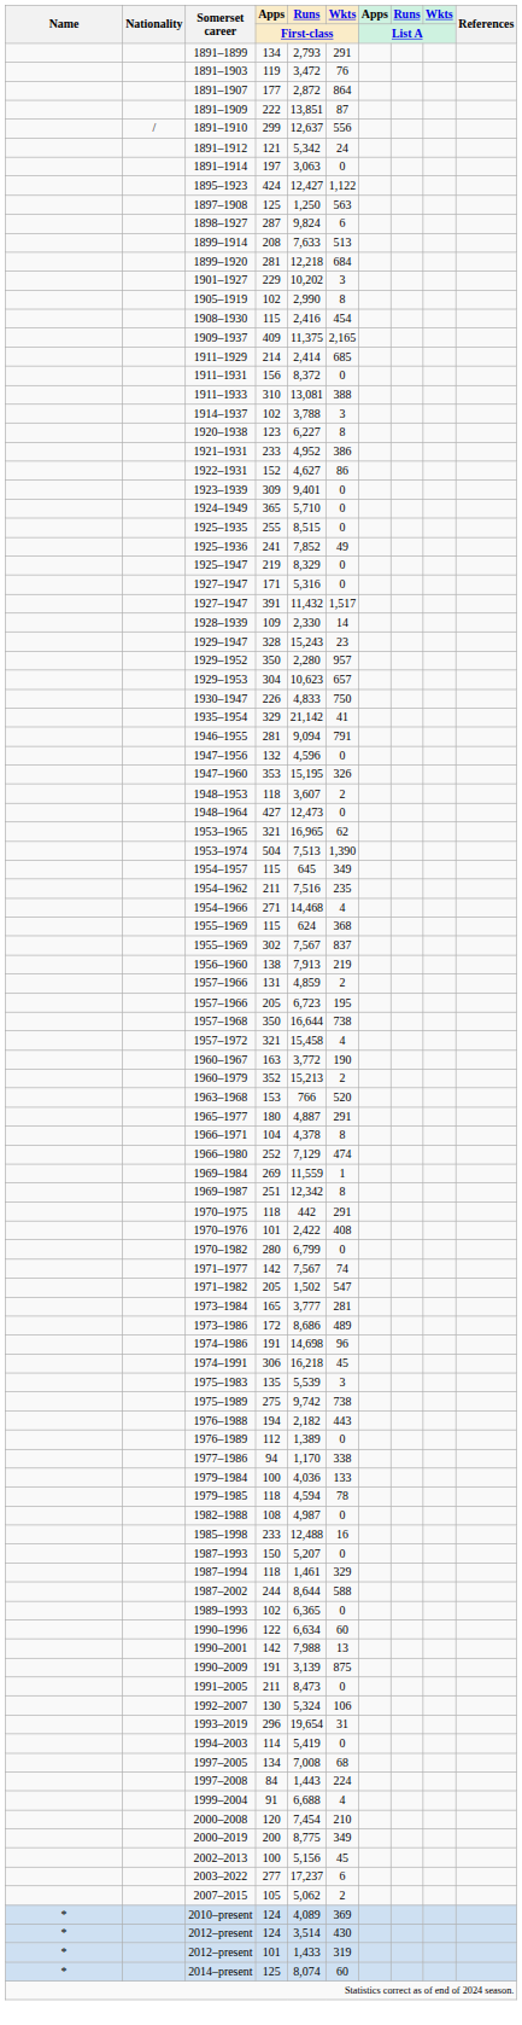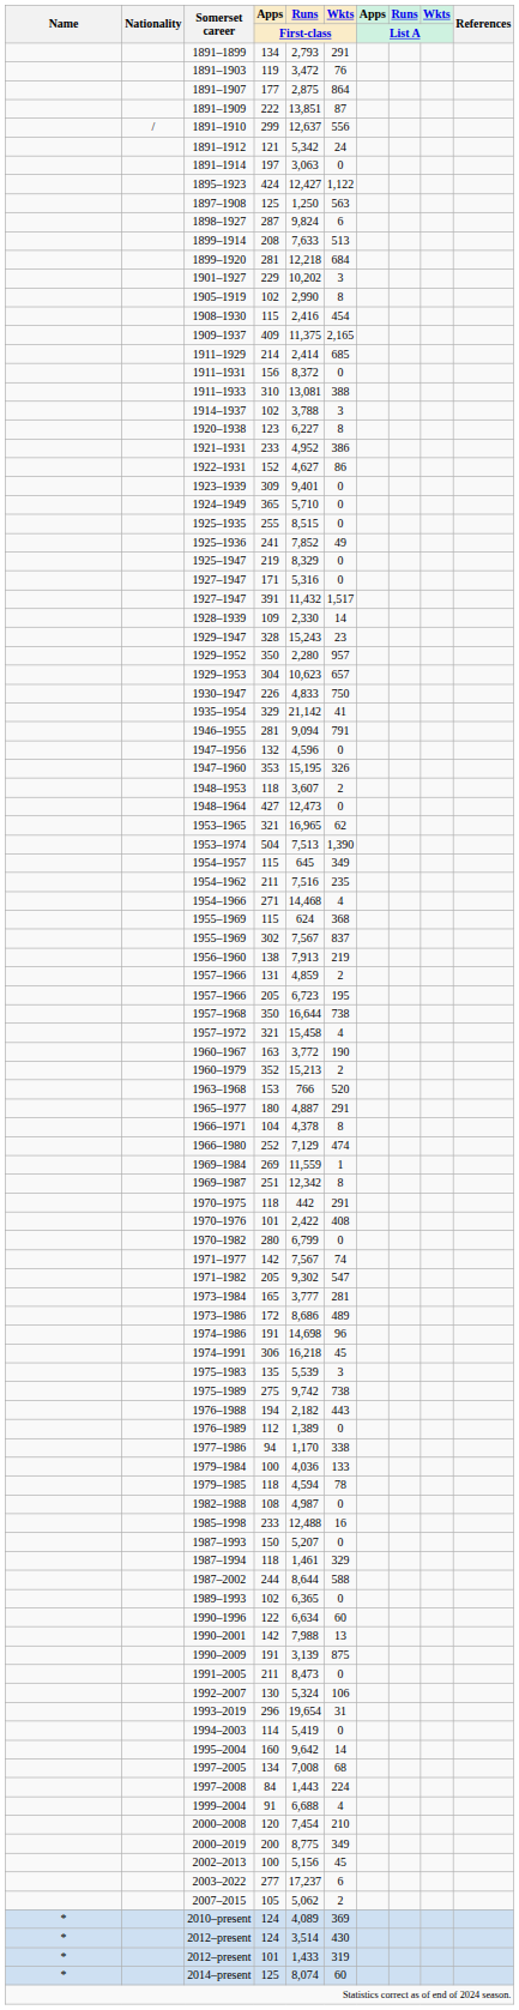 <table class="wikitable sortable" style="text-align: center;">
 <tr>
 <th style="width:150px" rowspan="2">Name</th>
 <th rowspan="2">Nationality</th>
 <th rowspan="2">Somerset<br>career</th>
 <th style="background:#faecc8">Apps</th>
 <th style="background:#faecc8"><a href='#'>Runs</a></th>
 <th style="background:#faecc8"><a href='#'>Wkts</a></th>
 <th style="background:#cef2e0">Apps</th>
 <th style="background:#cef2e0"><a href='#'>Runs</a></th>
 <th style="background:#cef2e0"><a href='#'>Wkts</a></th>
 <th class="unsortable" rowspan="2">References</th>
 </tr>
 <tr class="unsortable">
 <th colspan="3" style="background:#faecc8"><a href='#'>First-class</a></th>
 <th colspan="3" style="background:#cef2e0"><a href='#'>List A</a></th>
 </tr>
 <tr>
 <td></td>
 <td></td>
 <td>1891–1899</td>
 <td>134</td>
 <td>2,793</td>
 <td>291</td>
 <td></td>
 <td></td>
 <td></td>
 <td></td>
 </tr>
 <tr>
 <td></td>
 <td></td>
 <td>1891–1903</td>
 <td>119</td>
 <td>3,472</td>
 <td>76</td>
 <td></td>
 <td></td>
 <td></td>
 <td></td>
 </tr>
 <tr>
 <td><strong></strong></td>
 <td></td>
 <td>1891–1907</td>
 <td>177</td>
-<td>2,872</td>
+<td>2,875</td>
 <td>864</td>
 <td></td>
 <td></td>
 <td></td>
 <td></td>
 </tr>
 <tr>
 <td><strong></strong></td>
 <td></td>
 <td>1891–1909</td>
 <td>222</td>
 <td>13,851</td>
 <td>87</td>
 <td></td>
 <td></td>
 <td></td>
 <td></td>
 </tr>
 <tr>
 <td><strong></strong></td>
 <td>/</td>
 <td>1891–1910</td>
 <td>299</td>
 <td>12,637</td>
 <td>556</td>
 <td></td>
 <td></td>
 <td></td>
 <td></td>
 </tr>
 <tr>
 <td></td>
 <td></td>
 <td>1891–1912</td>
 <td>121</td>
 <td>5,342</td>
 <td>24</td>
 <td></td>
 <td></td>
 <td></td>
 <td></td>
 </tr>
 <tr>
 <td></td>
 <td></td>
 <td>1891–1914</td>
 <td>197</td>
 <td>3,063</td>
 <td>0</td>
 <td></td>
 <td></td>
 <td></td>
 <td></td>
 </tr>
 <tr>
 <td></td>
 <td></td>
 <td>1895–1923</td>
 <td>424</td>
 <td>12,427</td>
 <td>1,122</td>
 <td></td>
 <td></td>
 <td></td>
 <td></td>
 </tr>
 <tr>
 <td></td>
 <td></td>
 <td>1897–1908</td>
 <td>125</td>
 <td>1,250</td>
 <td>563</td>
 <td></td>
 <td></td>
 <td></td>
 <td></td>
 </tr>
 <tr>
 <td></td>
 <td></td>
 <td>1898–1927</td>
 <td>287</td>
 <td>9,824</td>
 <td>6</td>
 <td></td>
 <td></td>
 <td></td>
 <td></td>
 </tr>
 <tr>
 <td></td>
 <td></td>
 <td>1899–1914</td>
 <td>208</td>
 <td>7,633</td>
 <td>513</td>
 <td></td>
 <td></td>
 <td></td>
 <td></td>
 </tr>
 <tr>
 <td><strong></strong></td>
 <td></td>
 <td>1899–1920</td>
 <td>281</td>
 <td>12,218</td>
 <td>684</td>
 <td></td>
 <td></td>
 <td></td>
 <td></td>
 </tr>
 <tr>
 <td></td>
 <td></td>
 <td>1901–1927</td>
 <td>229</td>
 <td>10,202</td>
 <td>3</td>
 <td></td>
 <td></td>
 <td></td>
 <td></td>
 </tr>
 <tr>
 <td></td>
 <td></td>
 <td>1905–1919</td>
 <td>102</td>
 <td>2,990</td>
 <td>8</td>
 <td></td>
 <td></td>
 <td></td>
 <td></td>
 </tr>
 <tr>
 <td></td>
 <td></td>
 <td>1908–1930</td>
 <td>115</td>
 <td>2,416</td>
 <td>454</td>
 <td></td>
 <td></td>
 <td></td>
 <td></td>
 </tr>
 <tr>
 <td><strong></strong></td>
 <td></td>
 <td>1909–1937</td>
 <td>409</td>
 <td>11,375</td>
 <td>2,165</td>
 <td></td>
 <td></td>
 <td></td>
 <td></td>
 </tr>
 <tr>
 <td></td>
 <td></td>
 <td>1911–1929</td>
 <td>214</td>
 <td>2,414</td>
 <td>685</td>
 <td></td>
 <td></td>
 <td></td>
 <td></td>
 </tr>
 <tr>
 <td><strong></strong></td>
 <td></td>
 <td>1911–1931</td>
 <td>156</td>
 <td>8,372</td>
 <td>0</td>
 <td></td>
 <td></td>
 <td></td>
 <td></td>
 </tr>
 <tr>
 <td></td>
 <td></td>
 <td>1911–1933</td>
 <td>310</td>
 <td>13,081</td>
 <td>388</td>
 <td></td>
 <td></td>
 <td></td>
 <td></td>
 </tr>
 <tr>
 <td></td>
 <td></td>
 <td>1914–1937</td>
 <td>102</td>
 <td>3,788</td>
 <td>3</td>
 <td></td>
 <td></td>
 <td></td>
 <td></td>
 </tr>
 <tr>
 <td></td>
 <td></td>
 <td>1920–1938</td>
 <td>123</td>
 <td>6,227</td>
 <td>8</td>
 <td></td>
 <td></td>
 <td></td>
 <td></td>
 </tr>
 <tr>
 <td></td>
 <td></td>
 <td>1921–1931</td>
 <td>233</td>
 <td>4,952</td>
 <td>386</td>
 <td></td>
 <td></td>
 <td></td>
 <td></td>
 </tr>
 <tr>
 <td></td>
 <td></td>
 <td>1922–1931</td>
 <td>152</td>
 <td>4,627</td>
 <td>86</td>
 <td></td>
 <td></td>
 <td></td>
 <td></td>
 </tr>
 <tr>
 <td></td>
 <td></td>
 <td>1923–1939</td>
 <td>309</td>
 <td>9,401</td>
 <td>0</td>
 <td></td>
 <td></td>
 <td></td>
 <td></td>
 </tr>
 <tr>
 <td></td>
 <td></td>
 <td>1924–1949</td>
 <td>365</td>
 <td>5,710</td>
 <td>0</td>
 <td></td>
 <td></td>
 <td></td>
 <td></td>
 </tr>
 <tr>
 <td></td>
 <td></td>
 <td>1925–1935</td>
 <td>255</td>
 <td>8,515</td>
 <td>0</td>
 <td></td>
 <td></td>
 <td></td>
 <td></td>
 </tr>
 <tr>
 <td></td>
 <td></td>
 <td>1925–1936</td>
 <td>241</td>
 <td>7,852</td>
 <td>49</td>
 <td></td>
 <td></td>
 <td></td>
 <td></td>
 </tr>
 <tr>
 <td></td>
 <td></td>
 <td>1925–1947</td>
 <td>219</td>
 <td>8,329</td>
 <td>0</td>
 <td></td>
 <td></td>
 <td></td>
 <td></td>
 </tr>
 <tr>
 <td></td>
 <td></td>
 <td>1927–1947</td>
 <td>171</td>
 <td>5,316</td>
 <td>0</td>
 <td></td>
 <td></td>
 <td></td>
 <td></td>
 </tr>
 <tr>
 <td></td>
 <td></td>
 <td>1927–1947</td>
 <td>391</td>
 <td>11,432</td>
 <td>1,517</td>
 <td></td>
 <td></td>
 <td></td>
 <td></td>
 </tr>
 <tr>
 <td></td>
 <td></td>
 <td>1928–1939</td>
 <td>109</td>
 <td>2,330</td>
 <td>14</td>
 <td></td>
 <td></td>
 <td></td>
 <td></td>
 </tr>
 <tr>
 <td></td>
 <td></td>
 <td>1929–1947</td>
 <td>328</td>
 <td>15,243</td>
 <td>23</td>
 <td></td>
 <td></td>
 <td></td>
 <td></td>
 </tr>
 <tr>
 <td></td>
 <td></td>
 <td>1929–1952</td>
 <td>350</td>
 <td>2,280</td>
 <td>957</td>
 <td></td>
 <td></td>
 <td></td>
 <td></td>
 </tr>
 <tr>
 <td></td>
 <td></td>
 <td>1929–1953</td>
 <td>304</td>
 <td>10,623</td>
 <td>657</td>
 <td></td>
 <td></td>
 <td></td>
 <td></td>
 </tr>
 <tr>
 <td></td>
 <td></td>
 <td>1930–1947</td>
 <td>226</td>
 <td>4,833</td>
 <td>750</td>
 <td></td>
 <td></td>
 <td></td>
 <td></td>
 </tr>
 <tr>
 <td><strong></strong></td>
 <td></td>
 <td>1935–1954</td>
 <td>329</td>
 <td>21,142</td>
 <td>41</td>
 <td></td>
 <td></td>
 <td></td>
 <td></td>
 </tr>
 <tr>
 <td></td>
 <td></td>
 <td>1946–1955</td>
 <td>281</td>
 <td>9,094</td>
 <td>791</td>
 <td></td>
 <td></td>
 <td></td>
 <td></td>
 </tr>
 <tr>
 <td></td>
 <td></td>
 <td>1947–1956</td>
 <td>132</td>
 <td>4,596</td>
 <td>0</td>
 <td></td>
 <td></td>
 <td></td>
 <td></td>
 </tr>
 <tr>
 <td><strong></strong></td>
 <td></td>
 <td>1947–1960</td>
 <td>353</td>
 <td>15,195</td>
 <td>326</td>
 <td></td>
 <td></td>
 <td></td>
 <td></td>
 </tr>
 <tr>
 <td></td>
 <td></td>
 <td>1948–1953</td>
 <td>118</td>
 <td>3,607</td>
 <td>2</td>
 <td></td>
 <td></td>
 <td></td>
 <td></td>
 </tr>
 <tr>
 <td></td>
 <td></td>
 <td>1948–1964</td>
 <td>427</td>
 <td>12,473</td>
 <td>0</td>
 <td></td>
 <td></td>
 <td></td>
 <td></td>
 </tr>
 <tr>
 <td></td>
 <td></td>
 <td>1953–1965</td>
 <td>321</td>
 <td>16,965</td>
 <td>62</td>
 <td></td>
 <td></td>
 <td></td>
 <td></td>
 </tr>
 <tr>
 <td></td>
 <td></td>
 <td>1953–1974</td>
 <td>504</td>
 <td>7,513</td>
 <td>1,390</td>
 <td></td>
 <td></td>
 <td></td>
 <td></td>
 </tr>
 <tr>
 <td></td>
 <td></td>
 <td>1954–1957</td>
 <td>115</td>
 <td>645</td>
 <td>349</td>
 <td></td>
 <td></td>
 <td></td>
 <td></td>
 </tr>
 <tr>
 <td></td>
 <td></td>
 <td>1954–1962</td>
 <td>211</td>
 <td>7,516</td>
 <td>235</td>
 <td></td>
 <td></td>
 <td></td>
 <td></td>
 </tr>
 <tr>
 <td></td>
 <td></td>
 <td>1954–1966</td>
 <td>271</td>
 <td>14,468</td>
 <td>4</td>
 <td></td>
 <td></td>
 <td></td>
 <td></td>
 </tr>
 <tr>
 <td></td>
 <td></td>
 <td>1955–1969</td>
 <td>115</td>
 <td>624</td>
 <td>368</td>
 <td></td>
 <td></td>
 <td></td>
 <td></td>
 </tr>
 <tr>
 <td><strong></strong></td>
 <td></td>
 <td>1955–1969</td>
 <td>302</td>
 <td>7,567</td>
 <td>837</td>
 <td></td>
 <td></td>
 <td></td>
 <td></td>
 </tr>
 <tr>
 <td><strong></strong></td>
 <td></td>
 <td>1956–1960</td>
 <td>138</td>
 <td>7,913</td>
 <td>219</td>
 <td></td>
 <td></td>
 <td></td>
 <td></td>
 </tr>
 <tr>
 <td></td>
 <td></td>
 <td>1957–1966</td>
 <td>131</td>
 <td>4,859</td>
 <td>2</td>
 <td></td>
 <td></td>
 <td></td>
 <td></td>
 </tr>
 <tr>
 <td></td>
 <td></td>
 <td>1957–1966</td>
 <td>205</td>
 <td>6,723</td>
 <td>195</td>
 <td></td>
 <td></td>
 <td></td>
 <td></td>
 </tr>
 <tr>
 <td></td>
 <td></td>
 <td>1957–1968</td>
 <td>350</td>
 <td>16,644</td>
 <td>738</td>
 <td></td>
 <td></td>
 <td></td>
 <td></td>
 </tr>
 <tr>
 <td></td>
 <td></td>
 <td>1957–1972</td>
 <td>321</td>
 <td>15,458</td>
 <td>4</td>
 <td></td>
 <td></td>
 <td></td>
 <td></td>
 </tr>
 <tr>
 <td></td>
 <td></td>
 <td>1960–1967</td>
 <td>163</td>
 <td>3,772</td>
 <td>190</td>
 <td></td>
 <td></td>
 <td></td>
 <td></td>
 </tr>
 <tr>
 <td></td>
 <td></td>
 <td>1960–1979</td>
 <td>352</td>
 <td>15,213</td>
 <td>2</td>
 <td></td>
 <td></td>
 <td></td>
 <td></td>
 </tr>
 <tr>
 <td><strong></strong></td>
 <td></td>
 <td>1963–1968</td>
 <td>153</td>
 <td>766</td>
 <td>520</td>
 <td></td>
 <td></td>
 <td></td>
 <td></td>
 </tr>
 <tr>
 <td></td>
 <td></td>
 <td>1965–1977</td>
 <td>180</td>
 <td>4,887</td>
 <td>291</td>
 <td></td>
 <td></td>
 <td></td>
 <td></td>
 </tr>
 <tr>
 <td></td>
 <td></td>
 <td>1966–1971</td>
 <td>104</td>
 <td>4,378</td>
 <td>8</td>
 <td></td>
 <td></td>
 <td></td>
 <td></td>
 </tr>
 <tr>
 <td></td>
 <td></td>
 <td>1966–1980</td>
 <td>252</td>
 <td>7,129</td>
 <td>474</td>
 <td></td>
 <td></td>
 <td></td>
 <td></td>
 </tr>
 <tr>
 <td></td>
 <td></td>
 <td>1969–1984</td>
 <td>269</td>
 <td>11,559</td>
 <td>1</td>
 <td></td>
 <td></td>
 <td></td>
 <td></td>
 </tr>
 <tr>
 <td><strong></strong></td>
 <td></td>
 <td>1969–1987</td>
 <td>251</td>
 <td>12,342</td>
 <td>8</td>
 <td></td>
 <td></td>
 <td></td>
 <td></td>
 </tr>
 <tr>
 <td></td>
 <td></td>
 <td>1970–1975</td>
 <td>118</td>
 <td>442</td>
 <td>291</td>
 <td></td>
 <td></td>
 <td></td>
 <td></td>
 </tr>
 <tr>
 <td><strong></strong></td>
 <td></td>
 <td>1970–1976</td>
 <td>101</td>
 <td>2,422</td>
 <td>408</td>
 <td></td>
 <td></td>
 <td></td>
 <td></td>
 </tr>
 <tr>
 <td></td>
 <td></td>
 <td>1970–1982</td>
 <td>280</td>
 <td>6,799</td>
 <td>0</td>
 <td></td>
 <td></td>
 <td></td>
 <td></td>
 </tr>
 <tr>
 <td><strong></strong></td>
 <td></td>
 <td>1971–1977</td>
 <td>142</td>
 <td>7,567</td>
 <td>74</td>
 <td></td>
 <td></td>
 <td></td>
 <td></td>
 </tr>
 <tr>
 <td></td>
 <td></td>
 <td>1971–1982</td>
 <td>205</td>
-<td>1,502</td>
+<td>9,302</td>
 <td>547</td>
 <td></td>
 <td></td>
 <td></td>
 <td></td>
 </tr>
 <tr>
 <td></td>
 <td></td>
 <td>1973–1984</td>
 <td>165</td>
 <td>3,777</td>
 <td>281</td>
 <td></td>
 <td></td>
 <td></td>
 <td></td>
 </tr>
 <tr>
 <td><strong></strong></td>
 <td></td>
 <td>1973–1986</td>
 <td>172</td>
 <td>8,686</td>
 <td>489</td>
 <td></td>
 <td></td>
 <td></td>
 <td></td>
 </tr>
 <tr>
 <td><strong></strong></td>
 <td></td>
 <td>1974–1986</td>
 <td>191</td>
 <td>14,698</td>
 <td>96</td>
 <td></td>
 <td></td>
 <td></td>
 <td></td>
 </tr>
 <tr>
 <td></td>
 <td></td>
 <td>1974–1991</td>
 <td>306</td>
 <td>16,218</td>
 <td>45</td>
 <td></td>
 <td></td>
 <td></td>
 <td></td>
 </tr>
 <tr>
 <td></td>
 <td></td>
 <td>1975–1983</td>
 <td>135</td>
 <td>5,539</td>
 <td>3</td>
 <td></td>
 <td></td>
 <td></td>
 <td></td>
 </tr>
 <tr>
 <td><strong></strong></td>
 <td></td>
 <td>1975–1989</td>
 <td>275</td>
 <td>9,742</td>
 <td>738</td>
 <td></td>
 <td></td>
 <td></td>
 <td></td>
 </tr>
 <tr>
 <td></td>
 <td></td>
 <td>1976–1988</td>
 <td>194</td>
 <td>2,182</td>
 <td>443</td>
 <td></td>
 <td></td>
 <td></td>
 <td></td>
 </tr>
 <tr>
 <td></td>
 <td></td>
 <td>1976–1989</td>
 <td>112</td>
 <td>1,389</td>
 <td>0</td>
 <td></td>
 <td></td>
 <td></td>
 <td></td>
 </tr>
 <tr>
 <td><strong></strong></td>
 <td></td>
 <td>1977–1986</td>
 <td>94</td>
 <td>1,170</td>
 <td>338</td>
 <td></td>
 <td></td>
 <td></td>
 <td></td>
 </tr>
 <tr>
 <td></td>
 <td></td>
 <td>1979–1984</td>
 <td>100</td>
 <td>4,036</td>
 <td>133</td>
 <td></td>
 <td></td>
 <td></td>
 <td></td>
 </tr>
 <tr>
 <td></td>
 <td></td>
 <td>1979–1985</td>
 <td>118</td>
 <td>4,594</td>
 <td>78</td>
 <td></td>
 <td></td>
 <td></td>
 <td></td>
 </tr>
 <tr>
 <td></td>
 <td></td>
 <td>1982–1988</td>
 <td>108</td>
 <td>4,987</td>
 <td>0</td>
 <td></td>
 <td></td>
 <td></td>
 <td></td>
 </tr>
 <tr>
 <td></td>
 <td></td>
 <td>1985–1998</td>
 <td>233</td>
 <td>12,488</td>
 <td>16</td>
 <td></td>
 <td></td>
 <td></td>
 <td></td>
 </tr>
 <tr>
 <td></td>
 <td></td>
 <td>1987–1993</td>
 <td>150</td>
 <td>5,207</td>
 <td>0</td>
 <td></td>
 <td></td>
 <td></td>
 <td></td>
 </tr>
 <tr>
 <td><strong></strong></td>
 <td></td>
 <td>1987–1994</td>
 <td>118</td>
 <td>1,461</td>
 <td>329</td>
 <td></td>
 <td></td>
 <td></td>
 <td></td>
 </tr>
 <tr>
 <td></td>
 <td></td>
 <td>1987–2002</td>
 <td>244</td>
 <td>8,644</td>
 <td>588</td>
 <td></td>
 <td></td>
 <td></td>
 <td></td>
 </tr>
 <tr>
 <td><strong></strong></td>
 <td></td>
 <td>1989–1993</td>
 <td>102</td>
 <td>6,365</td>
 <td>0</td>
 <td></td>
 <td></td>
 <td></td>
 <td></td>
 </tr>
 <tr>
 <td></td>
 <td></td>
 <td>1990–1996</td>
 <td>122</td>
 <td>6,634</td>
 <td>60</td>
 <td></td>
 <td></td>
 <td></td>
 <td></td>
 </tr>
 <tr>
 <td><strong></strong></td>
 <td></td>
 <td>1990–2001</td>
 <td>142</td>
 <td>7,988</td>
 <td>13</td>
 <td></td>
 <td></td>
 <td></td>
 <td></td>
 </tr>
 <tr>
 <td><strong></strong></td>
 <td></td>
 <td>1990–2009</td>
 <td>191</td>
 <td>3,139</td>
 <td>875</td>
 <td></td>
 <td></td>
 <td></td>
 <td></td>
 </tr>
 <tr>
 <td></td>
 <td></td>
 <td>1991–2005</td>
 <td>211</td>
 <td>8,473</td>
 <td>0</td>
 <td></td>
 <td></td>
 <td></td>
 <td></td>
 </tr>
 <tr>
 <td></td>
 <td></td>
 <td>1992–2007</td>
 <td>130</td>
 <td>5,324</td>
 <td>106</td>
 <td></td>
 <td></td>
 <td></td>
 <td></td>
 </tr>
 <tr>
 <td><strong></strong></td>
 <td></td>
 <td>1993–2019</td>
 <td>296</td>
 <td>19,654</td>
 <td>31</td>
 <td></td>
 <td></td>
 <td></td>
 <td></td>
 </tr>
 <tr>
 <td></td>
 <td></td>
 <td>1994–2003</td>
 <td>114</td>
 <td>5,419</td>
 <td>0</td>
 <td></td>
 <td></td>
 <td></td>
 <td></td>
 </tr>
 <tr>
 <td></td>
 <td></td>
+<td>1995–2004</td>
+<td>160</td>
+<td>9,642</td>
+<td>14</td>
+<td></td>
+<td></td>
+<td></td>
+<td></td>
+</tr>
+<tr>
+<td></td>
+<td></td>
 <td>1997–2005</td>
 <td>134</td>
 <td>7,008</td>
 <td>68</td>
 <td></td>
 <td></td>
 <td></td>
 <td></td>
 </tr>
 <tr>
 <td></td>
 <td></td>
 <td>1997–2008</td>
 <td>84</td>
 <td>1,443</td>
 <td>224</td>
 <td></td>
 <td></td>
 <td></td>
 <td></td>
 </tr>
 <tr>
 <td></td>
 <td></td>
 <td>1999–2004</td>
 <td>91</td>
 <td>6,688</td>
 <td>4</td>
 <td></td>
 <td></td>
 <td></td>
 <td></td>
 </tr>
 <tr>
 <td><strong></strong></td>
 <td></td>
 <td>2000–2008</td>
 <td>120</td>
 <td>7,454</td>
 <td>210</td>
 <td></td>
 <td></td>
 <td></td>
 <td></td>
 </tr>
 <tr>
 <td></td>
 <td></td>
 <td>2000–2019</td>
 <td>200</td>
 <td>8,775</td>
 <td>349</td>
 <td></td>
 <td></td>
 <td></td>
 <td></td>
 </tr>
 <tr>
 <td></td>
 <td></td>
 <td>2002–2013</td>
 <td>100</td>
 <td>5,156</td>
 <td>45</td>
 <td></td>
 <td></td>
 <td></td>
 <td></td>
 </tr>
 <tr>
 <td></td>
 <td></td>
 <td>2003–2022</td>
 <td>277</td>
 <td>17,237</td>
 <td>6</td>
 <td></td>
 <td></td>
 <td></td>
 <td></td>
 </tr>
 <tr>
 <td><strong></strong></td>
 <td></td>
 <td>2007–2015</td>
 <td>105</td>
 <td>5,062</td>
 <td>2</td>
 <td></td>
 <td></td>
 <td></td>
 <td></td>
 </tr>
 <tr bgcolor="#cee0f2">
 <td><strong></strong>*</td>
 <td></td>
 <td>2010–present</td>
 <td>124</td>
 <td>4,089</td>
 <td>369</td>
 <td></td>
 <td></td>
 <td></td>
 <td></td>
 </tr>
 <tr bgcolor="#cee0f2">
 <td><strong></strong>*</td>
 <td></td>
 <td>2012–present</td>
 <td>124</td>
 <td>3,514</td>
 <td>430</td>
 <td></td>
 <td></td>
 <td></td>
 <td></td>
 </tr>
 <tr bgcolor="#cee0f2">
 <td><strong></strong>*</td>
 <td></td>
 <td>2012–present</td>
 <td>101</td>
 <td>1,433</td>
 <td>319</td>
 <td></td>
 <td></td>
 <td></td>
 <td></td>
 </tr>
 <tr bgcolor="#cee0f2">
 <td>*</td>
 <td></td>
 <td>2014–present</td>
 <td>125</td>
 <td>8,074</td>
 <td>60</td>
 <td></td>
 <td></td>
 <td></td>
 <td></td>
 </tr>
 <tr align="right" class="unsortable">
 <td colspan="10"><small>Statistics correct as of end of 2024 season.</small></td>
 </tr>
 </table>
